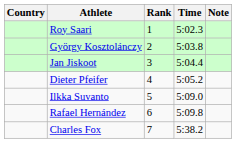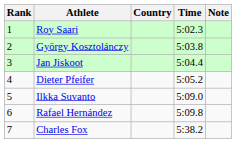 <table class="wikitable sortable">
 <tr>
+<th>Rank</th>
+<th>Athlete</th>
 <th>Country</th>
-<th>Athlete</th>
-<th>Rank</th>
 <th>Time</th>
 <th>Note</th>
 </tr>
 <tr bgcolor=#CCFFCC>
+<td>1</td>
+<td><a href='#'>Roy Saari</a></td>
 <td></td>
-<td><a href='#'>Roy Saari</a></td>
-<td>1</td>
 <td>5:02.3</td>
 <td></td>
 </tr>
 <tr bgcolor=#CCFFCC>
+<td>2</td>
+<td><a href='#'>György Kosztolánczy</a></td>
 <td></td>
-<td><a href='#'>György Kosztolánczy</a></td>
-<td>2</td>
 <td>5:03.8</td>
 <td></td>
 </tr>
 <tr bgcolor=#CCFFCC>
+<td>3</td>
+<td><a href='#'>Jan Jiskoot</a></td>
 <td></td>
-<td><a href='#'>Jan Jiskoot</a></td>
-<td>3</td>
 <td>5:04.4</td>
 <td></td>
 </tr>
 <tr>
+<td>4</td>
+<td><a href='#'>Dieter Pfeifer</a></td>
 <td></td>
-<td><a href='#'>Dieter Pfeifer</a></td>
-<td>4</td>
 <td>5:05.2</td>
 <td></td>
 </tr>
 <tr>
+<td>5</td>
+<td><a href='#'>Ilkka Suvanto</a></td>
 <td></td>
-<td><a href='#'>Ilkka Suvanto</a></td>
-<td>5</td>
 <td>5:09.0</td>
 <td></td>
 </tr>
 <tr>
+<td>6</td>
+<td><a href='#'>Rafael Hernández</a></td>
 <td></td>
-<td><a href='#'>Rafael Hernández</a></td>
-<td>6</td>
 <td>5:09.8</td>
 <td></td>
 </tr>
 <tr>
+<td>7</td>
+<td><a href='#'>Charles Fox</a></td>
 <td></td>
-<td><a href='#'>Charles Fox</a></td>
-<td>7</td>
 <td>5:38.2</td>
 <td></td>
 </tr>
 </table>
